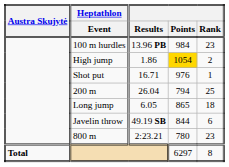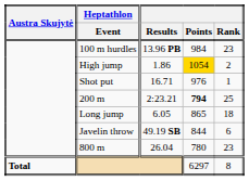 <table class=wikitable style="font-size:90%; border: double;">
 <tr>
 <th style="border-right:double" rowspan="2"><a href='#'>Austra Skujytė</a></th>
 <th style="border-right:double"><a href='#'>Heptathlon</a></th>
 <th colspan="3"></th>
 </tr>
 <tr>
 <th style="border-right:double">Event</th>
 <th>Results</th>
 <th>Points</th>
 <th>Rank</th>
 </tr>
 <tr style="border-top: double;">
 <td style="border-right:double" rowspan="7"></td>
 <td style="border-right:double">100 m hurdles</td>
 <td align=center>13.96 <strong>PB</strong></td>
 <td align=center>984</td>
 <td align=center>23</td>
 </tr>
 <tr>
 <td style="border-right:double">High jump</td>
 <td align=center>1.86</td>
 <td align=center style="background: gold;">1054</td>
 <td align=center>2</td>
 </tr>
 <tr>
 <td style="border-right:double">Shot put</td>
 <td align=center>16.71</td>
 <td align=center>976</td>
 <td align=center>1</td>
 </tr>
 <tr>
 <td style="border-right:double">200 m</td>
-<td align=center>26.04</td>
-<td align=center>794</td>
+<td align=center>2:23.21</td>
+<td align=center><strong>794</strong></td>
 <td align=center>25</td>
 </tr>
 <tr>
 <td style="border-right:double">Long jump</td>
 <td align=center>6.05</td>
 <td align=center>865</td>
 <td align=center>18</td>
 </tr>
 <tr>
 <td style="border-right:double">Javelin throw</td>
 <td align=center>49.19 <strong>SB</strong></td>
 <td align=center>844</td>
 <td align=center>6</td>
 </tr>
 <tr>
 <td style="border-right:double">800 m</td>
-<td align=center>2:23.21</td>
+<td align=center>26.04</td>
 <td align=center>780</td>
 <td align=center>23</td>
 </tr>
 <tr style="border-top: double;">
 <td style="border-right:double"><strong>Total</strong></td>
 <td colspan="2" style="background:wheat; border-right:double;"></td>
 <td align=center>6297</td>
 <td align=center>8</td>
 </tr>
 </table>
